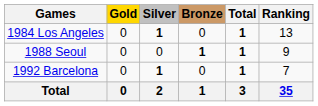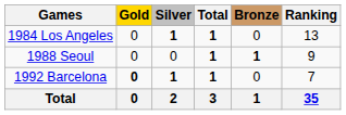 <table class="wikitable sortable" style="text-align:center">
 <tr>
 <th>Games</th>
 <th style="background-color:gold;">Gold</th>
 <th style="background-color:silver;">Silver</th>
+<th>Total</th>
 <th style="background-color:#c96;">Bronze</th>
-<th>Total</th>
 <th>Ranking</th>
 </tr>
 <tr>
 <td align=left> <a href='#'>1984 Los Angeles</a></td>
 <td>0</td>
 <td><strong>1</strong></td>
+<td><strong>1</strong></td>
 <td>0</td>
-<td><strong>1</strong></td>
 <td>13</td>
 </tr>
 <tr>
 <td> <a href='#'>1988 Seoul</a></td>
 <td>0</td>
 <td>0</td>
 <td><strong>1</strong></td>
 <td><strong>1</strong></td>
 <td>9</td>
 </tr>
 <tr>
 <td> <a href='#'>1992 Barcelona</a></td>
-<td>0</td>
+<td><strong>0</strong></td>
+<td><strong>1</strong></td>
 <td><strong>1</strong></td>
 <td>0</td>
-<td><strong>1</strong></td>
 <td>7</td>
 </tr>
 <tr>
 <th>Total</th>
 <th>0</th>
 <th>2</th>
+<th>3</th>
 <th>1</th>
-<th>3</th>
 <th><a href='#'>35</a></th>
 </tr>
 </table>
